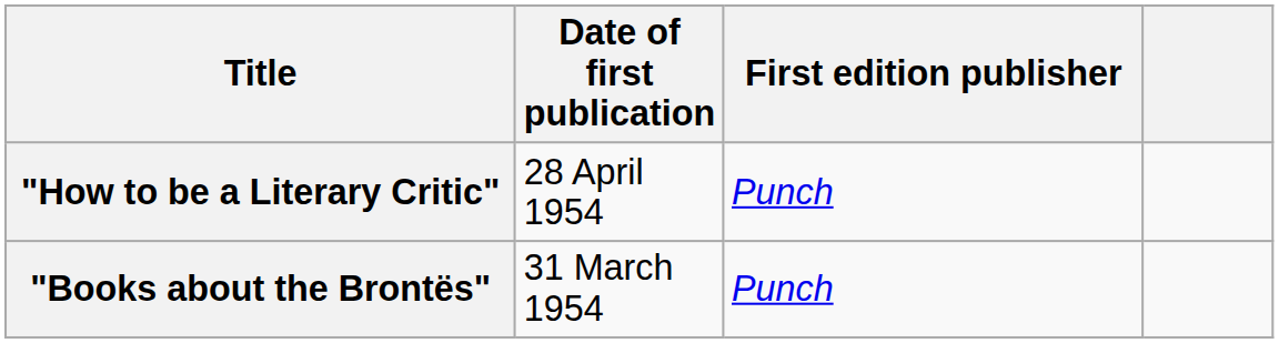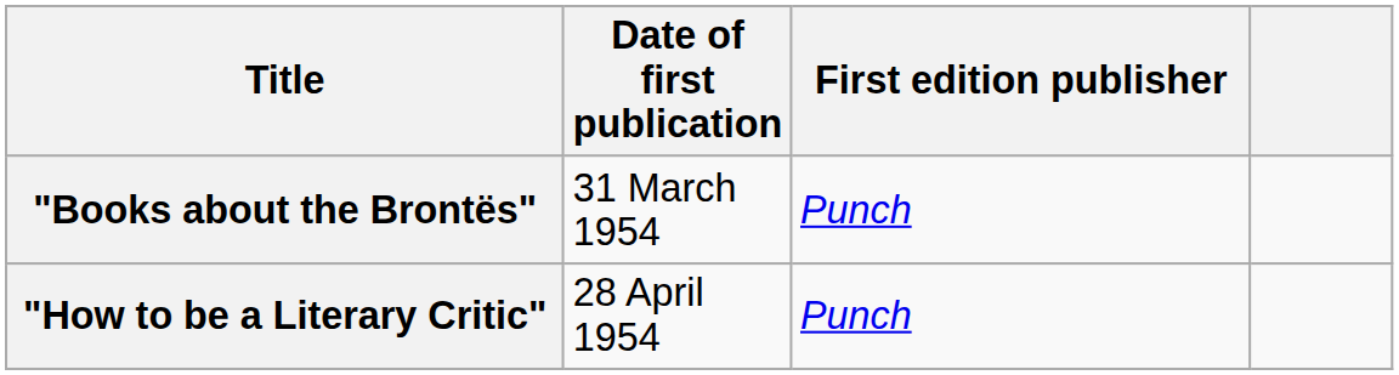 <table class="wikitable plainrowheaders sortable" style="margin-right: 0;">
 <tr>
 <th width="220">Title</th>
 <th width="60">Date of first<br>publication</th>
 <th width="180">First edition publisher</th>
 <th width="50" class="unsortable"></th>
 </tr>
 <tr>
+<th scope="row">"Books about the Brontës"</th>
+<td>31 March 1954</td>
+<td><em><a href='#'>Punch</a></em></td>
+<td></td>
+</tr>
+<tr>
 <th scope="row">"How to be a Literary Critic"</th>
 <td>28 April 1954</td>
 <td><em><a href='#'>Punch</a></em></td>
 <td></td>
 </tr>
-<tr>
-<th scope="row">"Books about the Brontës"</th>
-<td>31 March 1954</td>
-<td><em><a href='#'>Punch</a></em></td>
-<td></td>
-</tr>
 </table>
